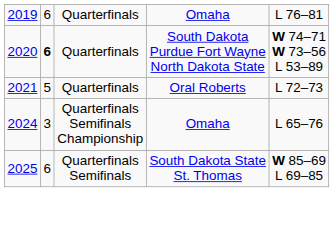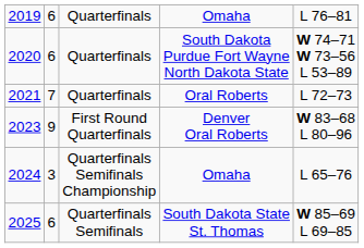 <table class="wikitable">
 <tr align="center">
 <td><a href='#'>2019</a></td>
 <td>6</td>
 <td>Quarterfinals</td>
 <td><a href='#'>Omaha</a></td>
 <td>L 76–81</td>
 </tr>
 <tr align="center">
 <td><a href='#'>2020</a></td>
-<td><strong>6</strong></td>
+<td>6</td>
 <td>Quarterfinals</td>
 <td><a href='#'>South Dakota</a><br><a href='#'>Purdue Fort Wayne</a><br><a href='#'>North Dakota State</a></td>
 <td><strong>W</strong> 74–71<br><strong>W</strong> 73–56<br>L 53–89</td>
 </tr>
 <tr align="center">
 <td><a href='#'>2021</a></td>
-<td>5</td>
+<td>7</td>
 <td>Quarterfinals</td>
 <td><a href='#'>Oral Roberts</a></td>
 <td>L 72–73</td>
+</tr>
+<tr align="center">
+<td><a href='#'>2023</a></td>
+<td>9</td>
+<td>First Round<br>Quarterfinals</td>
+<td><a href='#'>Denver</a><br><a href='#'>Oral Roberts</a></td>
+<td><strong>W</strong> 83–68<br>L 80–96</td>
 </tr>
 <tr align="center">
 <td><a href='#'>2024</a></td>
 <td>3</td>
 <td>Quarterfinals<br>Semifinals<br>Championship</td>
 <td><a href='#'>Omaha</a></td>
 <td>L 65–76</td>
 </tr>
 <tr align="center">
 <td><a href='#'>2025</a></td>
 <td>6</td>
 <td>Quarterfinals<br>Semifinals</td>
 <td><a href='#'>South Dakota State</a><br><a href='#'>St. Thomas</a></td>
 <td><strong>W</strong> 85–69<br>L 69–85</td>
 </tr>
 </table>
